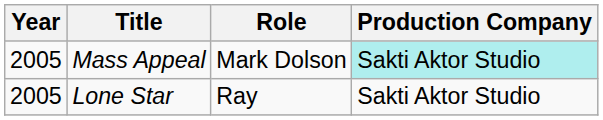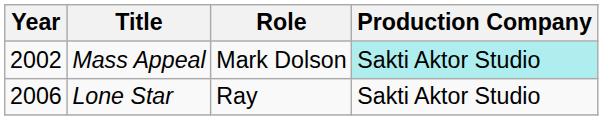 <table class="wikitable sortable">
 <tr>
 <th>Year</th>
 <th>Title</th>
 <th>Role</th>
 <th>Production Company</th>
 </tr>
 <tr>
-<td>2005</td>
+<td>2002</td>
 <td><em>Mass Appeal</em></td>
 <td>Mark Dolson</td>
 <td style="background: paleturquoise;">Sakti Aktor Studio</td>
 </tr>
 <tr>
-<td>2005</td>
+<td>2006</td>
 <td><em>Lone Star</em></td>
 <td>Ray</td>
 <td>Sakti Aktor Studio</td>
 </tr>
 </table>
